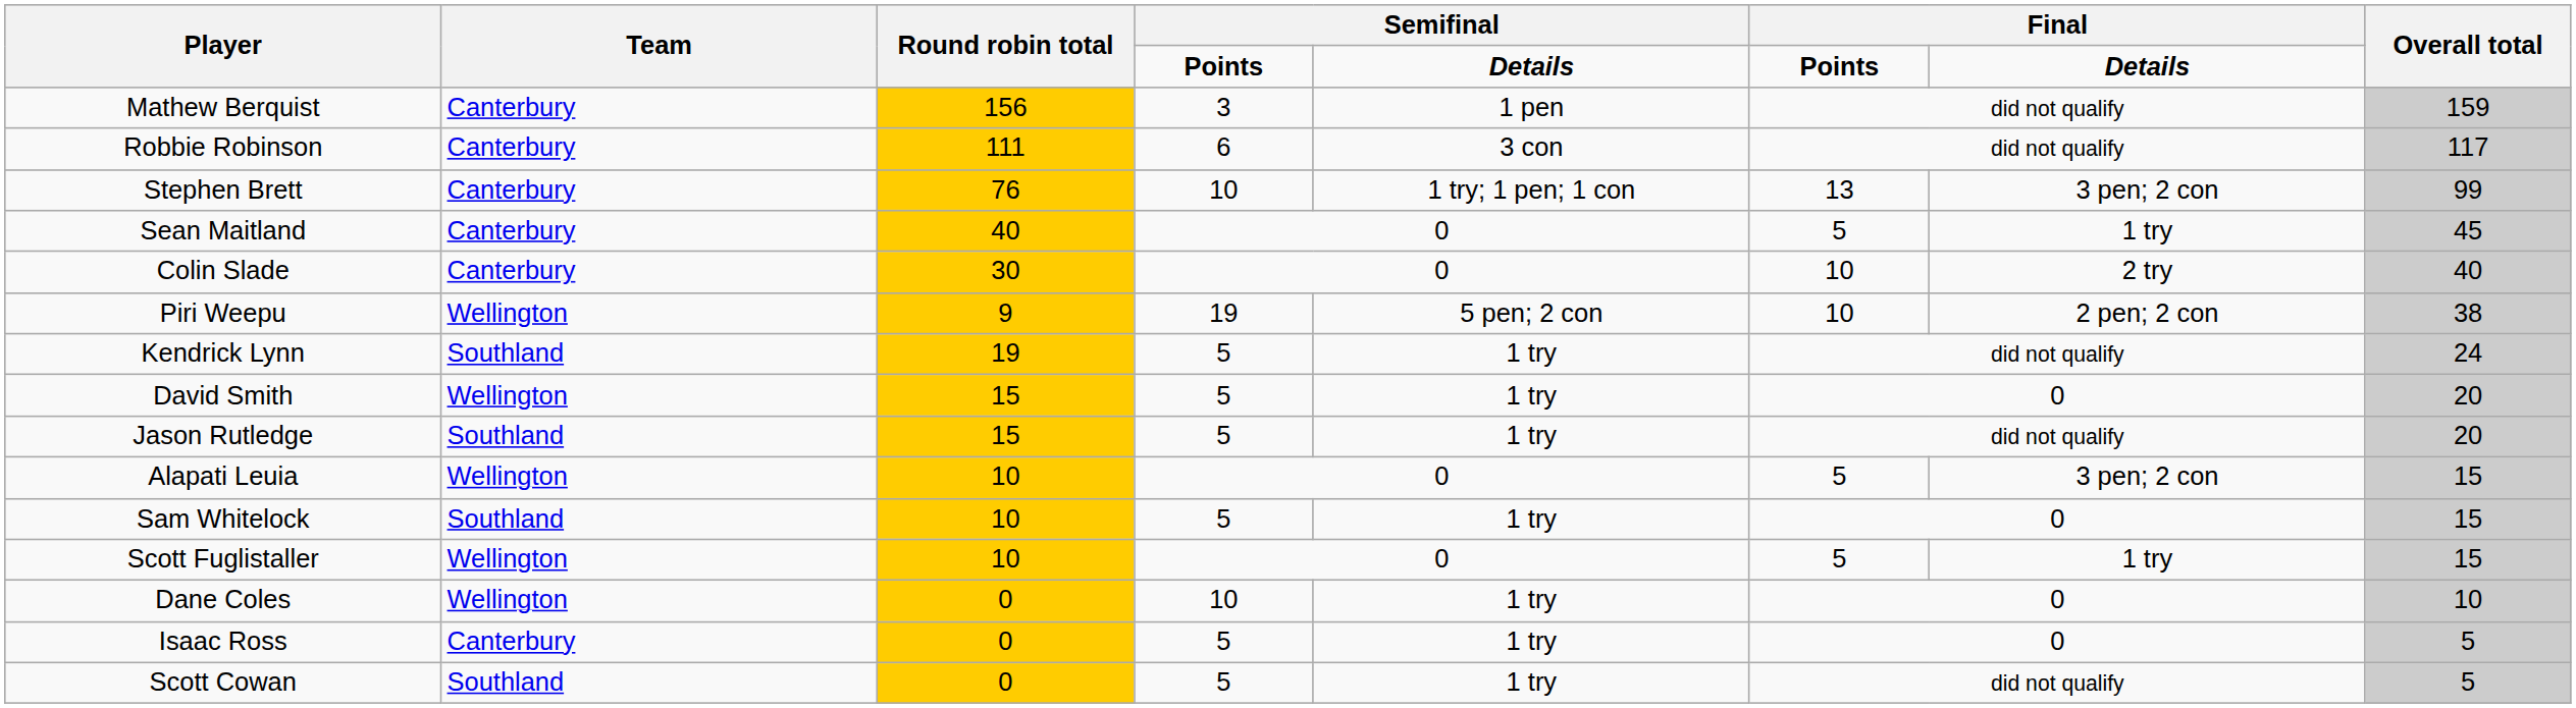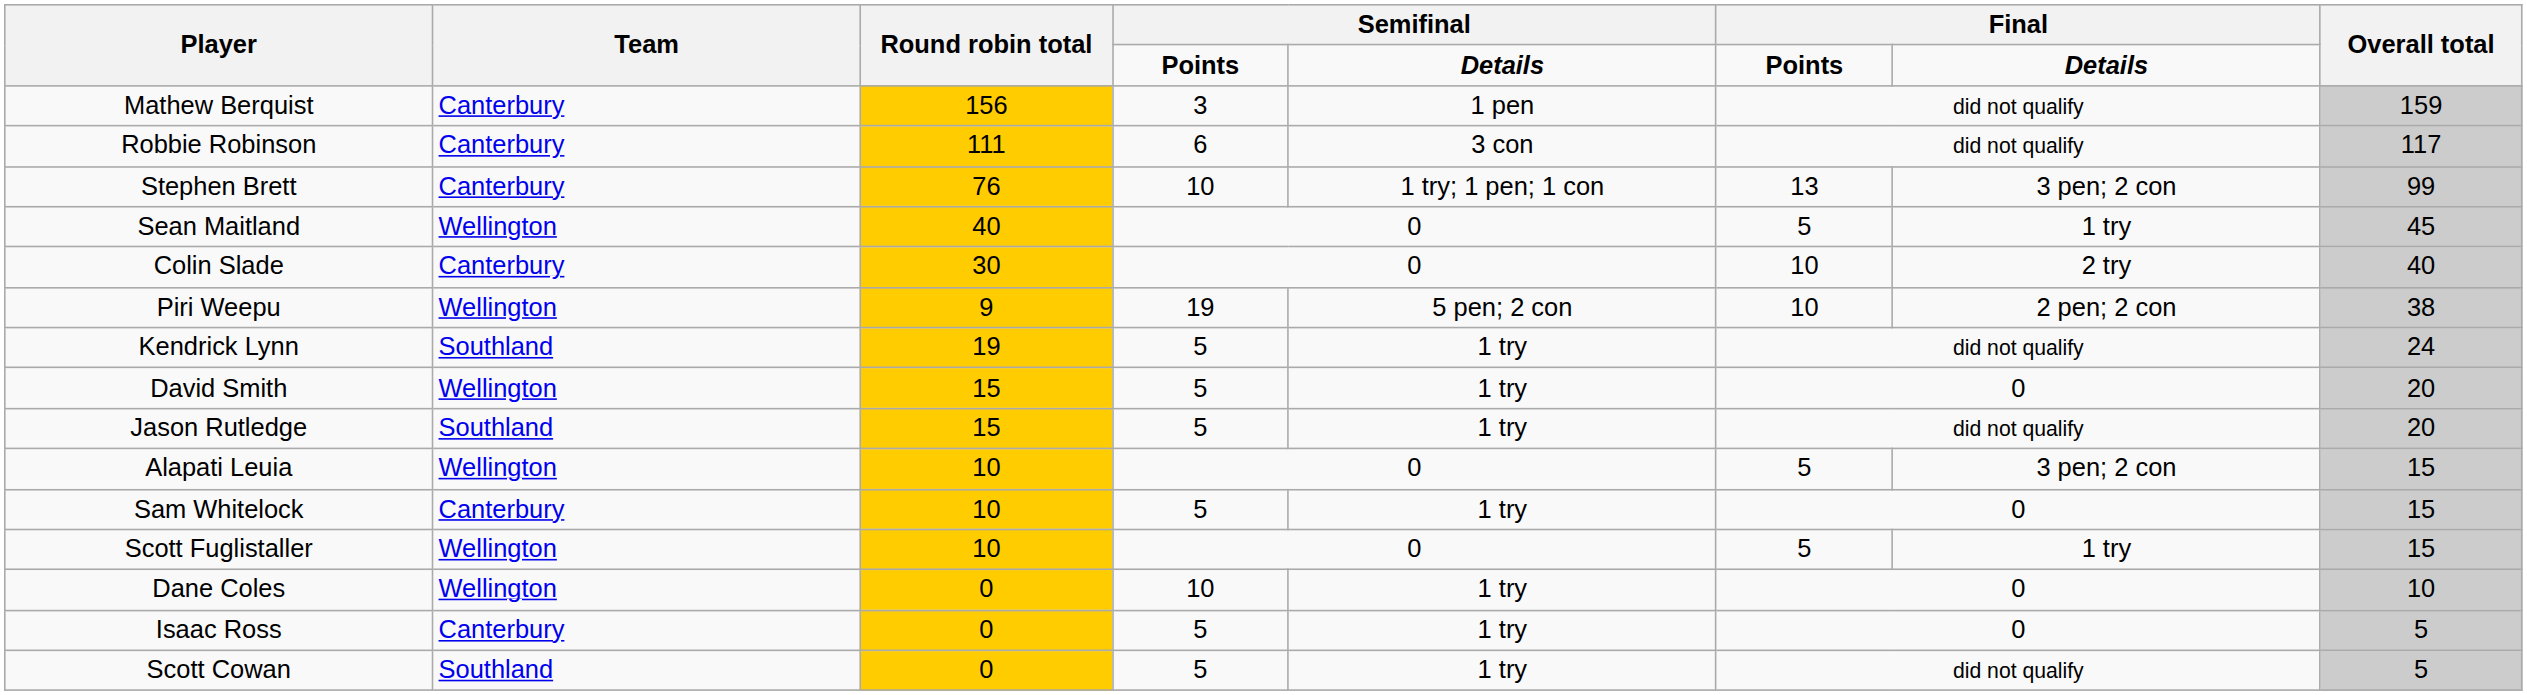 <table class="wikitable" style="text-align:center" width=100%>
 <tr>
 <th rowspan=2 width=17%>Player</th>
 <th rowspan=2 width=17%>Team</th>
 <th rowspan=2 width=10%>Round robin total</th>
 <th colspan=2>Semifinal</th>
 <th colspan=2>Final</th>
 <th rowspan=2 width=8%>Overall total</th>
 </tr>
 <tr>
 <td width=7%><strong>Points</strong></td>
 <td width=17%><strong><em>Details</em></strong></td>
 <td width=7%><strong>Points</strong></td>
 <td width=17%><strong><em>Details</em></strong></td>
 </tr>
 <tr>
 <td>Mathew Berquist</td>
 <td align=left><a href='#'>Canterbury</a></td>
 <td bgcolor=#ffcc00>156</td>
 <td>3</td>
 <td>1 pen</td>
 <td colspan=2><small>did not qualify</small></td>
 <td bgcolor=#cccccc>159</td>
 </tr>
 <tr>
 <td>Robbie Robinson</td>
 <td align=left><a href='#'>Canterbury</a></td>
 <td bgcolor=#ffcc00>111</td>
 <td>6</td>
 <td>3 con</td>
 <td colspan=2><small>did not qualify</small></td>
 <td bgcolor=#cccccc>117</td>
 </tr>
 <tr>
 <td>Stephen Brett</td>
 <td align=left><a href='#'>Canterbury</a></td>
 <td bgcolor=#ffcc00>76</td>
 <td>10</td>
 <td>1 try; 1 pen; 1 con</td>
 <td>13</td>
 <td>3 pen; 2 con</td>
 <td bgcolor=#cccccc>99</td>
 </tr>
 <tr>
 <td>Sean Maitland</td>
-<td align=left><a href='#'>Canterbury</a></td>
+<td align=left><a href='#'>Wellington</a></td>
 <td bgcolor=#ffcc00>40</td>
 <td colspan=2>0</td>
 <td>5</td>
 <td>1 try</td>
 <td bgcolor=#cccccc>45</td>
 </tr>
 <tr>
 <td>Colin Slade</td>
 <td align=left><a href='#'>Canterbury</a></td>
 <td bgcolor=#ffcc00>30</td>
 <td colspan=2>0</td>
 <td>10</td>
 <td>2 try</td>
 <td bgcolor=#cccccc>40</td>
 </tr>
 <tr>
 <td>Piri Weepu</td>
 <td align=left><a href='#'>Wellington</a></td>
 <td bgcolor=#ffcc00>9</td>
 <td>19</td>
 <td>5 pen; 2 con</td>
 <td>10</td>
 <td>2 pen; 2 con</td>
 <td bgcolor=#cccccc>38</td>
 </tr>
 <tr>
 <td>Kendrick Lynn</td>
 <td align=left><a href='#'>Southland</a></td>
 <td bgcolor=#ffcc00>19</td>
 <td>5</td>
 <td>1 try</td>
 <td colspan=2><small>did not qualify</small></td>
 <td bgcolor=#cccccc>24</td>
 </tr>
 <tr>
 <td>David Smith</td>
 <td align=left><a href='#'>Wellington</a></td>
 <td bgcolor=#ffcc00>15</td>
 <td>5</td>
 <td>1 try</td>
 <td colspan=2>0</td>
 <td bgcolor=#cccccc>20</td>
 </tr>
 <tr>
 <td>Jason Rutledge</td>
 <td align=left><a href='#'>Southland</a></td>
 <td bgcolor=#ffcc00>15</td>
 <td>5</td>
 <td>1 try</td>
 <td colspan=2><small>did not qualify</small></td>
 <td bgcolor=#cccccc>20</td>
 </tr>
 <tr>
 <td>Alapati Leuia</td>
 <td align=left><a href='#'>Wellington</a></td>
 <td bgcolor=#ffcc00>10</td>
 <td colspan=2>0</td>
 <td>5</td>
 <td>3 pen; 2 con</td>
 <td bgcolor=#cccccc>15</td>
 </tr>
 <tr>
 <td>Sam Whitelock</td>
-<td align=left><a href='#'>Southland</a></td>
+<td align=left><a href='#'>Canterbury</a></td>
 <td bgcolor=#ffcc00>10</td>
 <td>5</td>
 <td>1 try</td>
 <td colspan=2>0</td>
 <td bgcolor=#cccccc>15</td>
 </tr>
 <tr>
 <td>Scott Fuglistaller</td>
 <td align=left><a href='#'>Wellington</a></td>
 <td bgcolor=#ffcc00>10</td>
 <td colspan=2>0</td>
 <td>5</td>
 <td>1 try</td>
 <td bgcolor=#cccccc>15</td>
 </tr>
 <tr>
 <td>Dane Coles</td>
 <td align=left><a href='#'>Wellington</a></td>
 <td bgcolor=#ffcc00>0</td>
 <td>10</td>
 <td>1 try</td>
 <td colspan=2>0</td>
 <td bgcolor=#cccccc>10</td>
 </tr>
 <tr>
 <td>Isaac Ross</td>
 <td align=left><a href='#'>Canterbury</a></td>
 <td bgcolor=#ffcc00>0</td>
 <td>5</td>
 <td>1 try</td>
 <td colspan=2>0</td>
 <td bgcolor=#cccccc>5</td>
 </tr>
 <tr>
 <td>Scott Cowan</td>
 <td align=left><a href='#'>Southland</a></td>
 <td bgcolor=#ffcc00>0</td>
 <td>5</td>
 <td>1 try</td>
 <td colspan=2><small>did not qualify</small></td>
 <td bgcolor=#cccccc>5</td>
 </tr>
 </table>
